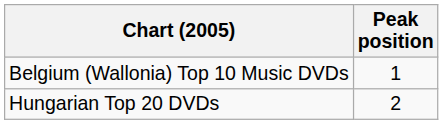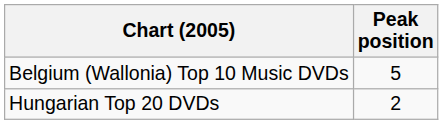 <table class="wikitable sortable">
 <tr>
 <th scope="col">Chart (2005)</th>
 <th scope="col">Peak<br>position</th>
 </tr>
 <tr>
 <td>Belgium (Wallonia) Top 10 Music DVDs</td>
-<td style="text-align:center;">1</td>
+<td style="text-align:center;">5</td>
 </tr>
 <tr>
 <td>Hungarian Top 20 DVDs</td>
 <td style="text-align:center;">2</td>
 </tr>
 </table>
